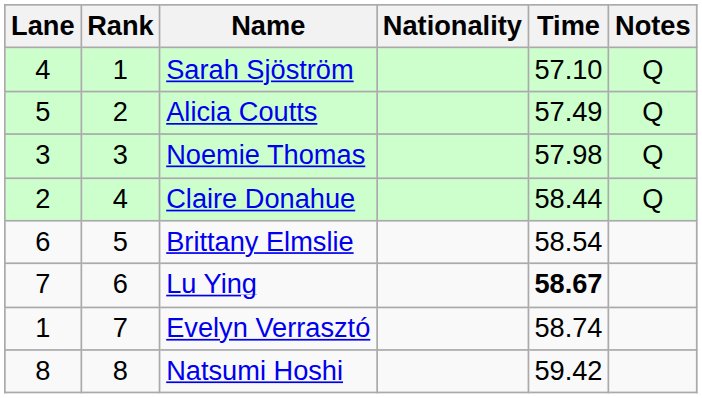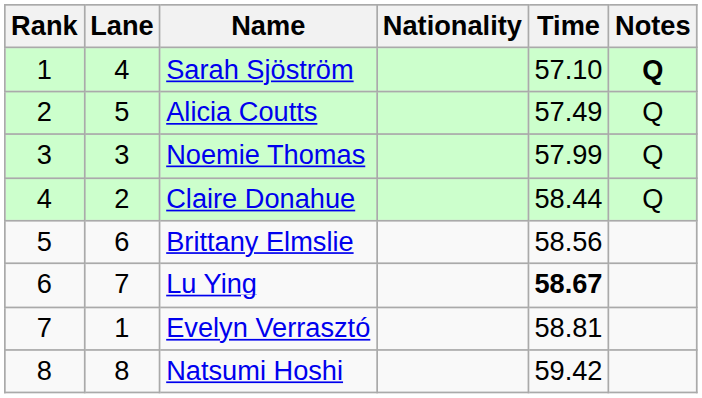 <table class="wikitable sortable" style="text-align:center">
 <tr>
+<th>Rank</th>
 <th>Lane</th>
-<th>Rank</th>
 <th>Name</th>
 <th>Nationality</th>
 <th>Time</th>
 <th>Notes</th>
 </tr>
 <tr bgcolor=ccffcc>
+<td>1</td>
 <td>4</td>
-<td>1</td>
 <td align=left><a href='#'>Sarah Sjöström</a></td>
 <td align=left></td>
 <td>57.10</td>
-<td>Q</td>
+<td><strong>Q</strong></td>
 </tr>
 <tr bgcolor=ccffcc>
+<td>2</td>
 <td>5</td>
-<td>2</td>
 <td align=left><a href='#'>Alicia Coutts</a></td>
 <td align=left></td>
 <td>57.49</td>
 <td>Q</td>
 </tr>
 <tr bgcolor=ccffcc>
 <td>3</td>
 <td>3</td>
 <td align=left><a href='#'>Noemie Thomas</a></td>
 <td align=left></td>
-<td>57.98</td>
+<td>57.99</td>
 <td>Q</td>
 </tr>
 <tr bgcolor=ccffcc>
+<td>4</td>
 <td>2</td>
-<td>4</td>
 <td align=left><a href='#'>Claire Donahue</a></td>
 <td align=left></td>
 <td>58.44</td>
 <td>Q</td>
 </tr>
 <tr>
+<td>5</td>
 <td>6</td>
-<td>5</td>
 <td align=left><a href='#'>Brittany Elmslie</a></td>
 <td align=left></td>
-<td>58.54</td>
+<td>58.56</td>
 <td></td>
 </tr>
 <tr>
+<td>6</td>
 <td>7</td>
-<td>6</td>
 <td align=left><a href='#'>Lu Ying</a></td>
 <td align=left></td>
 <td><strong>58.67</strong></td>
 <td></td>
 </tr>
 <tr>
+<td>7</td>
 <td>1</td>
-<td>7</td>
 <td align=left><a href='#'>Evelyn Verrasztó</a></td>
 <td align=left></td>
-<td>58.74</td>
+<td>58.81</td>
 <td></td>
 </tr>
 <tr>
 <td>8</td>
 <td>8</td>
 <td align=left><a href='#'>Natsumi Hoshi</a></td>
 <td align=left></td>
 <td>59.42</td>
 <td></td>
 </tr>
 </table>
